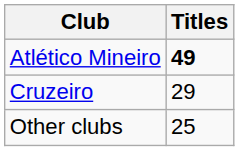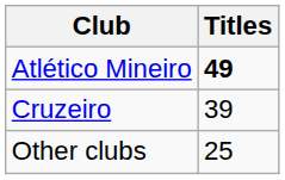 <table class="wikitable sortable">
 <tr>
 <th>Club</th>
 <th>Titles</th>
 </tr>
 <tr>
 <td><a href='#'>Atlético Mineiro</a></td>
 <td><strong>49</strong></td>
 </tr>
 <tr>
 <td><a href='#'>Cruzeiro</a></td>
-<td>29</td>
+<td>39</td>
 </tr>
 <tr>
 <td>Other clubs</td>
 <td>25</td>
 </tr>
 </table>
